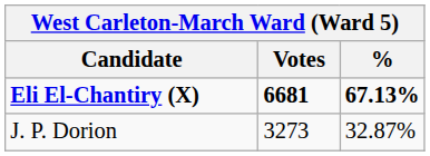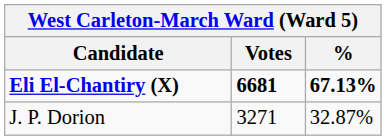 <table class="wikitable">
 <tr>
 <th colspan="3"><a href='#'>West Carleton-March Ward</a> (Ward 5)</th>
 </tr>
 <tr>
 <th style="width: 170px">Candidate</th>
 <th style="width: 50px">Votes</th>
 <th style="width: 40px">%</th>
 </tr>
 <tr>
 <td><strong><a href='#'>Eli El-Chantiry</a> (X)</strong></td>
 <td><strong>6681</strong></td>
 <td><strong>67.13%</strong></td>
 </tr>
 <tr>
 <td>J. P. Dorion</td>
-<td>3273</td>
+<td>3271</td>
 <td>32.87%</td>
 </tr>
 </table>
